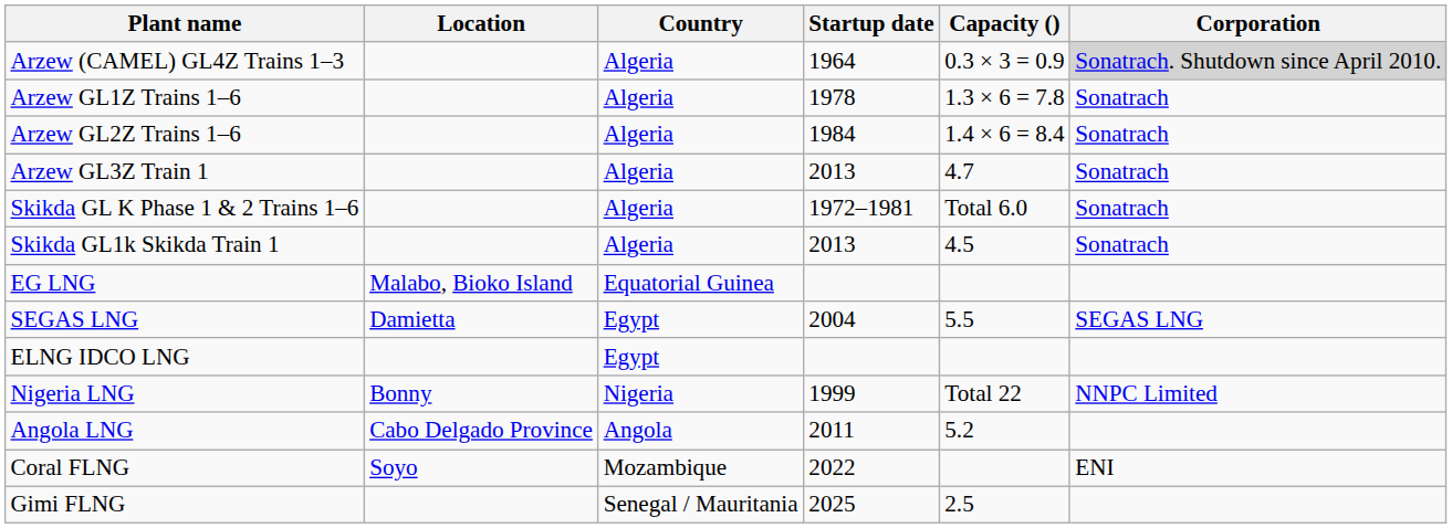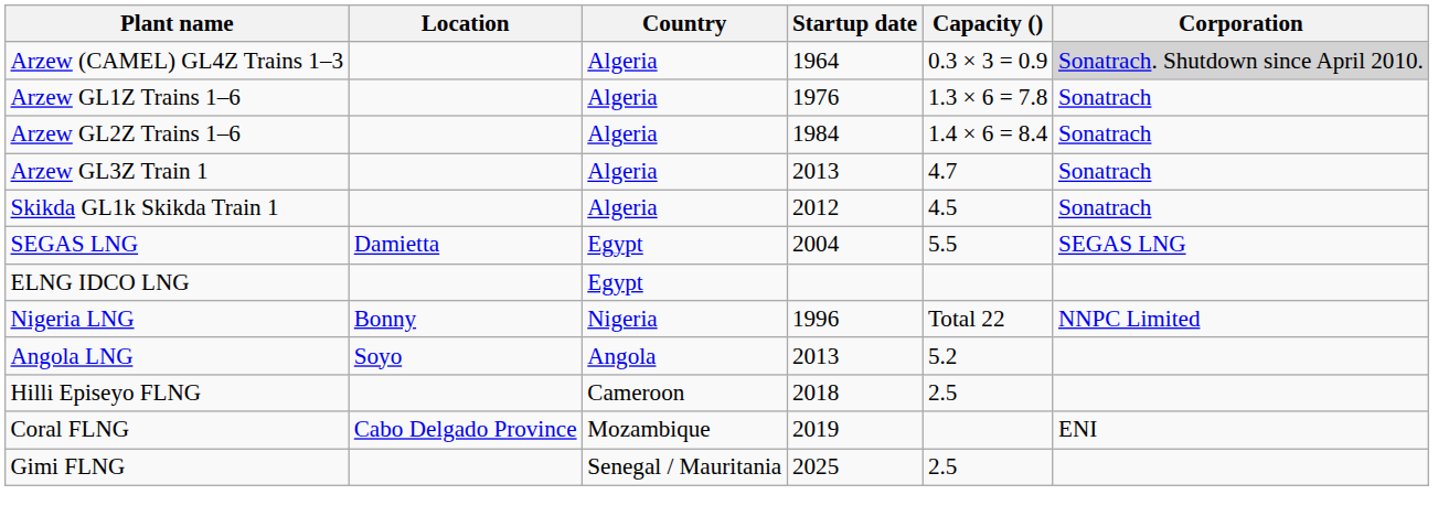 <table class="wikitable sortable" style="text-align:left; border:1">
 <tr>
 <th><strong>Plant name</strong></th>
 <th><strong>Location</strong></th>
 <th><strong>Country</strong></th>
 <th><strong>Startup date</strong></th>
 <th><strong>Capacity ()</strong></th>
 <th><strong>Corporation</strong></th>
 </tr>
 <tr>
 <td><a href='#'>Arzew</a> (CAMEL) GL4Z Trains 1–3</td>
 <td></td>
 <td><a href='#'>Algeria</a></td>
 <td>1964</td>
 <td>0.3 × 3 = 0.9</td>
 <td style="background: lightgrey;"><a href='#'>Sonatrach</a>. Shutdown since April 2010.</td>
 </tr>
 <tr>
 <td><a href='#'>Arzew</a> GL1Z Trains 1–6</td>
 <td></td>
 <td><a href='#'>Algeria</a></td>
-<td>1978</td>
+<td>1976</td>
 <td>1.3 × 6 = 7.8</td>
 <td><a href='#'>Sonatrach</a></td>
 </tr>
 <tr>
 <td><a href='#'>Arzew</a> GL2Z Trains 1–6</td>
 <td></td>
 <td><a href='#'>Algeria</a></td>
 <td>1984</td>
 <td>1.4 × 6 = 8.4</td>
 <td><a href='#'>Sonatrach</a></td>
 </tr>
 <tr>
 <td><a href='#'>Arzew</a> GL3Z Train 1</td>
 <td></td>
 <td><a href='#'>Algeria</a></td>
 <td>2013</td>
 <td>4.7</td>
 <td><a href='#'>Sonatrach</a></td>
 </tr>
 <tr>
-<td><a href='#'>Skikda</a> GL K Phase 1 & 2 Trains 1–6</td>
-<td></td>
-<td><a href='#'>Algeria</a></td>
-<td>1972–1981</td>
-<td>Total 6.0</td>
-<td><a href='#'>Sonatrach</a></td>
-</tr>
-<tr>
 <td><a href='#'>Skikda</a> GL1k Skikda Train 1</td>
 <td></td>
 <td><a href='#'>Algeria</a></td>
-<td>2013</td>
+<td>2012</td>
 <td>4.5</td>
 <td><a href='#'>Sonatrach</a></td>
-</tr>
-<tr>
-<td><a href='#'>EG LNG</a></td>
-<td><a href='#'>Malabo</a>, <a href='#'>Bioko Island</a></td>
-<td><a href='#'>Equatorial Guinea</a></td>
-<td></td>
-<td></td>
-<td></td>
 </tr>
 <tr>
 <td><a href='#'>SEGAS LNG</a></td>
 <td><a href='#'>Damietta</a></td>
 <td><a href='#'>Egypt</a></td>
 <td>2004</td>
 <td>5.5</td>
 <td><a href='#'>SEGAS LNG</a></td>
 </tr>
 <tr>
 <td>ELNG IDCO LNG</td>
 <td></td>
 <td><a href='#'>Egypt</a></td>
 <td></td>
 <td></td>
 <td></td>
 </tr>
 <tr>
 <td><a href='#'>Nigeria LNG</a></td>
 <td><a href='#'>Bonny</a></td>
 <td><a href='#'>Nigeria</a></td>
-<td>1999</td>
+<td>1996</td>
 <td>Total 22</td>
 <td><a href='#'>NNPC Limited</a></td>
 </tr>
 <tr>
 <td><a href='#'>Angola LNG</a></td>
-<td><a href='#'>Cabo Delgado Province</a></td>
+<td><a href='#'>Soyo</a></td>
 <td><a href='#'>Angola</a></td>
-<td>2011</td>
+<td>2013</td>
 <td>5.2</td>
 <td></td>
 </tr>
 <tr>
+<td>Hilli Episeyo FLNG</td>
+<td></td>
+<td>Cameroon</td>
+<td>2018</td>
+<td>2.5</td>
+<td></td>
+</tr>
+<tr>
 <td>Coral FLNG</td>
-<td><a href='#'>Soyo</a></td>
+<td><a href='#'>Cabo Delgado Province</a></td>
 <td>Mozambique</td>
-<td>2022</td>
+<td>2019</td>
 <td></td>
 <td>ENI</td>
 </tr>
 <tr>
 <td>Gimi FLNG</td>
 <td></td>
 <td>Senegal / Mauritania</td>
 <td>2025</td>
 <td>2.5</td>
 <td></td>
 </tr>
 </table>
